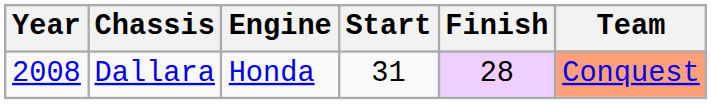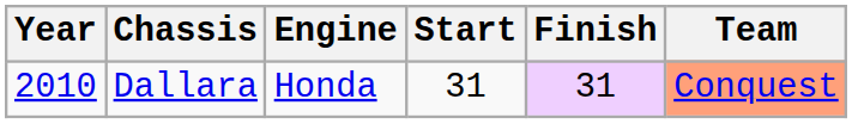 <table class="wikitable" style="font-size: 95%;">
 <tr>
 <th>Year</th>
 <th>Chassis</th>
 <th>Engine</th>
 <th>Start</th>
 <th>Finish</th>
 <th>Team</th>
 </tr>
 <tr>
-<td><a href='#'>2008</a></td>
+<td><a href='#'>2010</a></td>
 <td><a href='#'>Dallara</a></td>
 <td><a href='#'>Honda</a></td>
 <td align=center>31</td>
-<td style="background:#EFCFFF;" align=center>28</td>
+<td style="background:#EFCFFF;" align=center>31</td>
 <td style="background: lightsalmon;"><a href='#'>Conquest</a></td>
 </tr>
 </table>
